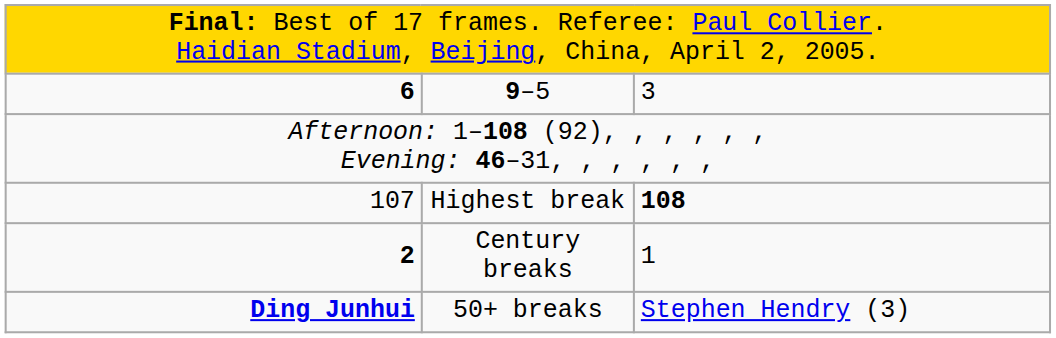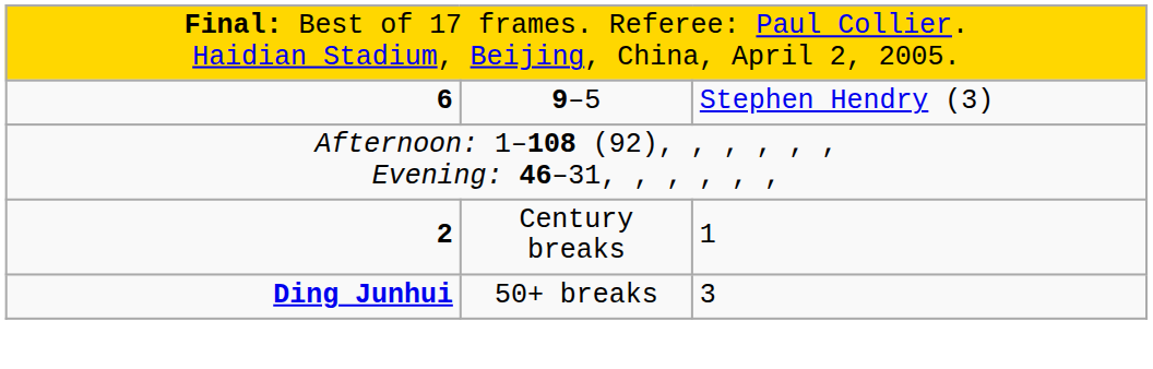 <table class="wikitable" style="font-size: 95%; margin: 1em auto 1em auto;">
 <tr>
 <td colspan="3" align="center" bgcolor="#ffd700"><strong>Final:</strong> Best of 17 frames. Referee: <a href='#'>Paul Collier</a>.<br><a href='#'>Haidian Stadium</a>, <a href='#'>Beijing</a>, China, April 2, 2005.</td>
 </tr>
 <tr>
 <td align="right"><strong>6</strong></td>
 <td width="100" align="center"><strong>9</strong>–5</td>
-<td>3</td>
+<td width="200"><a href='#'>Stephen Hendry</a> (3)<br></td>
 </tr>
 <tr>
 <td colspan="3" align="center" style="font-size: 100%"><em>Afternoon:</em> 1–<strong>108</strong> (92), , , , , ,  <br><em>Evening:</em> <strong>46</strong>–31, , , , , , </td>
-</tr>
-<tr>
-<td align="right">107</td>
-<td align="center">Highest break</td>
-<td><strong>108</strong></td>
 </tr>
 <tr>
 <td align="right"><strong>2</strong></td>
 <td align="center">Century breaks</td>
 <td>1</td>
 </tr>
 <tr>
 <td width="200" align="right"><strong><a href='#'>Ding Junhui</a></strong><br></td>
 <td align="center">50+ breaks</td>
-<td width="200"><a href='#'>Stephen Hendry</a> (3)<br></td>
+<td>3</td>
 </tr>
 </table>
